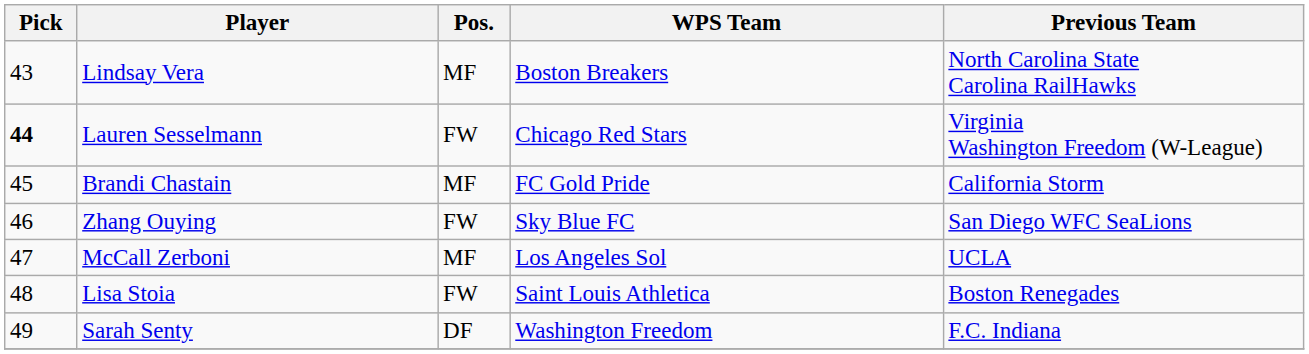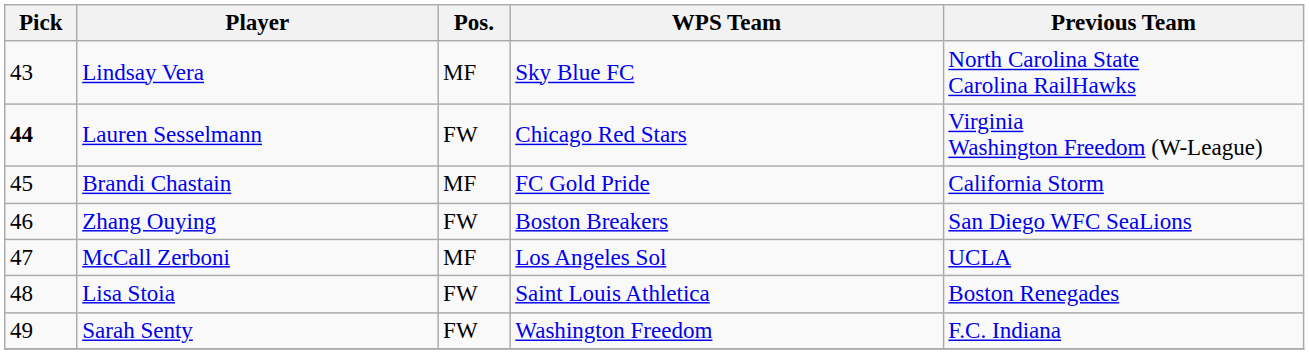 <table class="wikitable">
 <tr>
 <th width="5%">Pick</th>
 <th width="25%">Player</th>
 <th width="5%">Pos.</th>
 <th width="30%">WPS Team</th>
 <th width="25%">Previous Team</th>
 </tr>
 <tr>
 <td>43</td>
 <td><a href='#'>Lindsay Vera</a></td>
 <td>MF</td>
-<td><a href='#'>Boston Breakers</a></td>
+<td><a href='#'>Sky Blue FC</a></td>
 <td><a href='#'>North Carolina State</a><br><a href='#'>Carolina RailHawks</a></td>
 </tr>
 <tr>
 <td><strong>44</strong></td>
 <td><a href='#'>Lauren Sesselmann</a></td>
 <td>FW</td>
 <td><a href='#'>Chicago Red Stars</a></td>
 <td><a href='#'>Virginia</a><br><a href='#'>Washington Freedom</a> (W-League)</td>
 </tr>
 <tr>
 <td>45</td>
 <td><a href='#'>Brandi Chastain</a></td>
 <td>MF</td>
 <td><a href='#'>FC Gold Pride</a></td>
 <td><a href='#'>California Storm</a></td>
 </tr>
 <tr>
 <td>46</td>
 <td><a href='#'>Zhang Ouying</a></td>
 <td>FW</td>
-<td><a href='#'>Sky Blue FC</a></td>
+<td><a href='#'>Boston Breakers</a></td>
 <td><a href='#'>San Diego WFC SeaLions</a></td>
 </tr>
 <tr>
 <td>47</td>
 <td><a href='#'>McCall Zerboni</a></td>
 <td>MF</td>
 <td><a href='#'>Los Angeles Sol</a></td>
 <td><a href='#'>UCLA</a></td>
 </tr>
 <tr>
 <td>48</td>
 <td><a href='#'>Lisa Stoia</a></td>
 <td>FW</td>
 <td><a href='#'>Saint Louis Athletica</a></td>
 <td><a href='#'>Boston Renegades</a></td>
 </tr>
 <tr>
 <td>49</td>
 <td><a href='#'>Sarah Senty</a></td>
-<td>DF</td>
+<td>FW</td>
 <td><a href='#'>Washington Freedom</a></td>
 <td><a href='#'>F.C. Indiana</a></td>
 </tr>
 <tr>
 </tr>
 </table>
